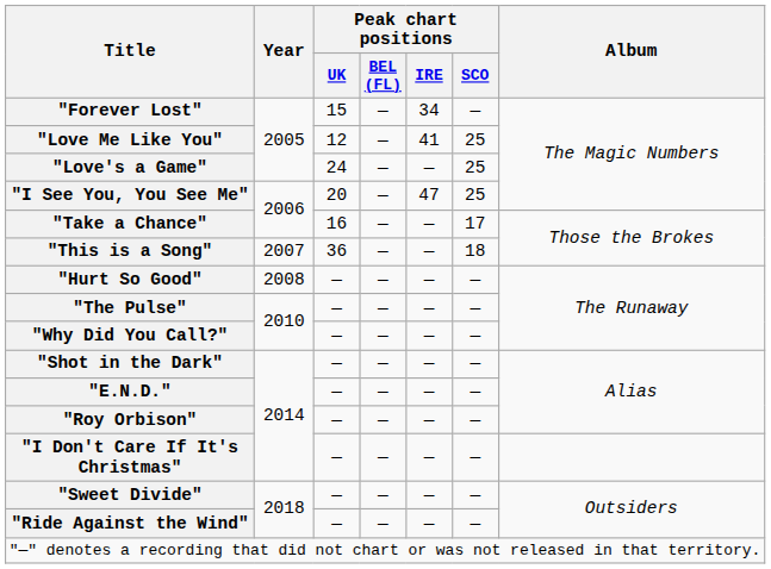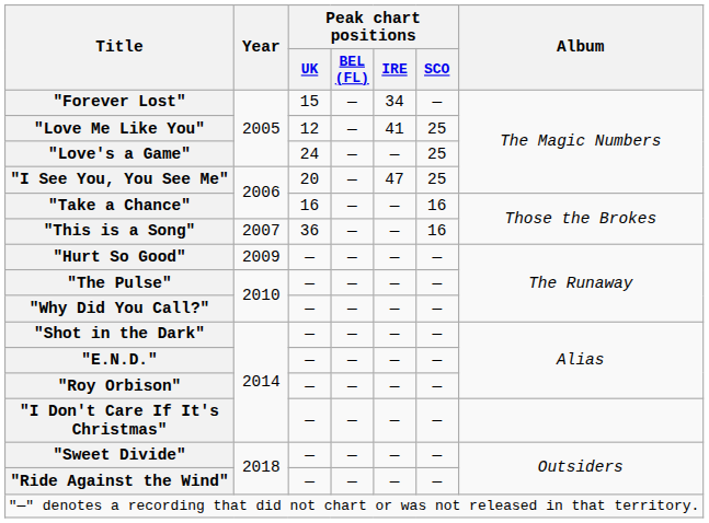 <table class="wikitable plainrowheaders" style="text-align:center">
 <tr>
 <th scope="col" rowspan="2" style="width:14em;">Title</th>
 <th scope="col" rowspan="2">Year</th>
 <th scope="col" colspan="4">Peak chart positions</th>
 <th scope="col" rowspan="2" style="width:15em;">Album</th>
 </tr>
 <tr>
 <th scope="col" style="width:2.5em;font-size:90%;"><a href='#'>UK</a><br></th>
 <th scope="col" style="width:2.5em;font-size:90%;"><a href='#'>BEL<br>(FL)</a><br></th>
 <th scope="col" style="width:2.5em;font-size:90%;"><a href='#'>IRE</a><br></th>
 <th scope="col" style="width:2.5em;font-size:90%;"><a href='#'>SCO</a> <br></th>
 </tr>
 <tr>
 <th scope="row">"Forever Lost"</th>
 <td rowspan="3">2005</td>
 <td>15</td>
 <td>—</td>
 <td>34</td>
 <td>—</td>
 <td rowspan="4"><em>The Magic Numbers</em></td>
 </tr>
 <tr>
 <th scope="row">"Love Me Like You"</th>
 <td>12</td>
 <td>—</td>
 <td>41</td>
 <td>25</td>
 </tr>
 <tr>
 <th scope="row">"Love's a Game"</th>
 <td>24</td>
 <td>—</td>
 <td>—</td>
 <td>25</td>
 </tr>
 <tr>
 <th scope="row">"I See You, You See Me"</th>
 <td rowspan="2">2006</td>
 <td>20</td>
 <td>—</td>
 <td>47</td>
 <td>25</td>
 </tr>
 <tr>
 <th scope="row">"Take a Chance"</th>
 <td>16</td>
 <td>—</td>
 <td>—</td>
-<td>17</td>
+<td>16</td>
 <td rowspan="2"><em>Those the Brokes</em></td>
 </tr>
 <tr>
 <th scope="row">"This is a Song"</th>
 <td rowspan="1">2007</td>
 <td>36</td>
 <td>—</td>
 <td>—</td>
-<td>18</td>
+<td>16</td>
 </tr>
 <tr>
 <th scope="row">"Hurt So Good"</th>
-<td rowspan="1">2008</td>
+<td rowspan="1">2009</td>
 <td>—</td>
 <td>—</td>
 <td>—</td>
 <td>—</td>
 <td rowspan="3"><em>The Runaway</em></td>
 </tr>
 <tr>
 <th scope="row">"The Pulse"</th>
 <td rowspan="2">2010</td>
 <td>—</td>
 <td>—</td>
 <td>—</td>
 <td>—</td>
 </tr>
 <tr>
 <th scope="row">"Why Did You Call?"</th>
 <td>—</td>
 <td>—</td>
 <td>—</td>
 <td>—</td>
 </tr>
 <tr>
 <th scope="row">"Shot in the Dark"</th>
 <td rowspan="4">2014</td>
 <td>—</td>
 <td>—</td>
 <td>—</td>
 <td>—</td>
 <td rowspan="3"><em>Alias</em></td>
 </tr>
 <tr>
 <th scope="row">"E.N.D."</th>
 <td>—</td>
 <td>—</td>
 <td>—</td>
 <td>—</td>
 </tr>
 <tr>
 <th scope="row">"Roy Orbison"</th>
 <td>—</td>
 <td>—</td>
 <td>—</td>
 <td>—</td>
 </tr>
 <tr>
 <th scope="row">"I Don't Care If It's Christmas"</th>
 <td>—</td>
 <td>—</td>
 <td>—</td>
 <td>—</td>
 <td></td>
 </tr>
 <tr>
 <th scope="row">"Sweet Divide"</th>
 <td rowspan="2">2018</td>
 <td>—</td>
 <td>—</td>
 <td>—</td>
 <td>—</td>
 <td rowspan="2"><em>Outsiders</em></td>
 </tr>
 <tr>
 <th scope="row">"Ride Against the Wind"</th>
 <td>—</td>
 <td>—</td>
 <td>—</td>
 <td>—</td>
 </tr>
 <tr>
 <td colspan="10" style="font-size:90%">"—" denotes a recording that did not chart or was not released in that territory.</td>
 </tr>
 </table>
